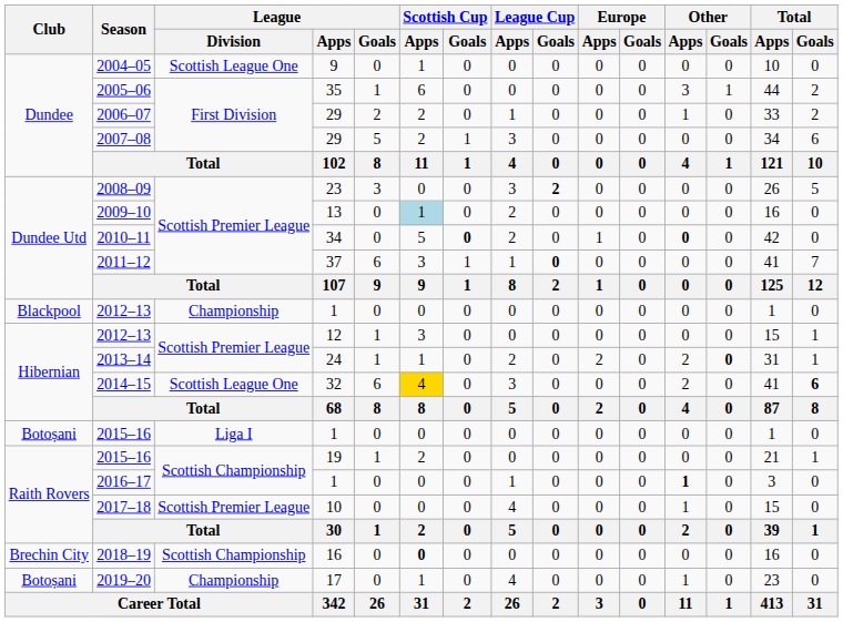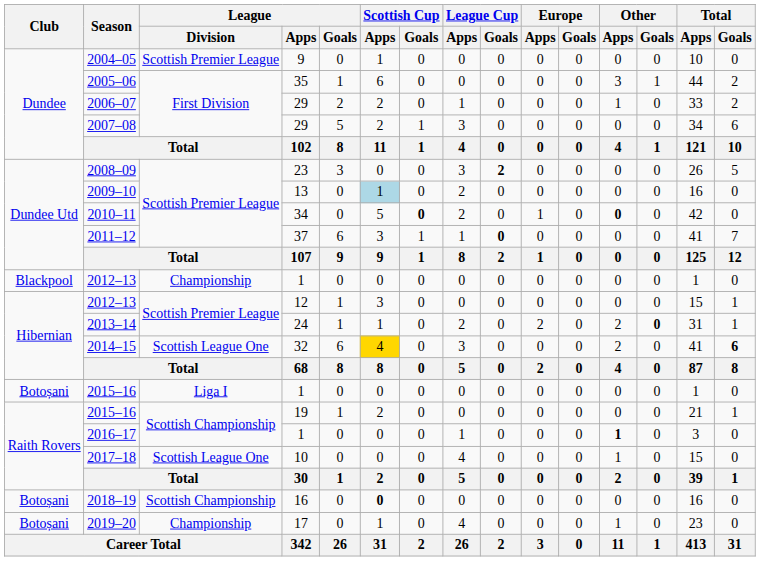 <table class="wikitable" style="text-align:center">
 <tr>
 <th rowspan="2">Club</th>
 <th rowspan="2">Season</th>
 <th colspan="3">League</th>
 <th colspan="2"><a href='#'>Scottish Cup</a></th>
 <th colspan="2"><a href='#'>League Cup</a></th>
 <th colspan="2">Europe</th>
 <th colspan="2">Other</th>
 <th colspan="2">Total</th>
 </tr>
 <tr>
 <th>Division</th>
 <th>Apps</th>
 <th>Goals</th>
 <th>Apps</th>
 <th>Goals</th>
 <th>Apps</th>
 <th>Goals</th>
 <th>Apps</th>
 <th>Goals</th>
 <th>Apps</th>
 <th>Goals</th>
 <th>Apps</th>
 <th>Goals</th>
 </tr>
 <tr>
 <td rowspan="5"><a href='#'>Dundee</a></td>
 <td><a href='#'>2004–05</a></td>
-<td><a href='#'>Scottish League One</a></td>
+<td><a href='#'>Scottish Premier League</a></td>
 <td>9</td>
 <td>0</td>
 <td>1</td>
 <td>0</td>
 <td>0</td>
 <td>0</td>
 <td>0</td>
 <td>0</td>
 <td>0</td>
 <td>0</td>
 <td>10</td>
 <td>0</td>
 </tr>
 <tr>
 <td><a href='#'>2005–06</a></td>
 <td rowspan="3"><a href='#'>First Division</a></td>
 <td>35</td>
 <td>1</td>
 <td>6</td>
 <td>0</td>
 <td>0</td>
 <td>0</td>
 <td>0</td>
 <td>0</td>
 <td>3</td>
 <td>1</td>
 <td>44</td>
 <td>2</td>
 </tr>
 <tr>
 <td><a href='#'>2006–07</a></td>
 <td>29</td>
 <td>2</td>
 <td>2</td>
 <td>0</td>
 <td>1</td>
 <td>0</td>
 <td>0</td>
 <td>0</td>
 <td>1</td>
 <td>0</td>
 <td>33</td>
 <td>2</td>
 </tr>
 <tr>
 <td><a href='#'>2007–08</a></td>
 <td>29</td>
 <td>5</td>
 <td>2</td>
 <td>1</td>
 <td>3</td>
 <td>0</td>
 <td>0</td>
 <td>0</td>
 <td>0</td>
 <td>0</td>
 <td>34</td>
 <td>6</td>
 </tr>
 <tr>
 <th colspan="2">Total</th>
 <th>102</th>
 <th>8</th>
 <th>11</th>
 <th>1</th>
 <th>4</th>
 <th>0</th>
 <th>0</th>
 <th>0</th>
 <th>4</th>
 <th>1</th>
 <th>121</th>
 <th>10</th>
 </tr>
 <tr>
 <td rowspan="5"><a href='#'>Dundee Utd</a></td>
 <td><a href='#'>2008–09</a></td>
 <td rowspan="4"><a href='#'>Scottish Premier League</a></td>
 <td>23</td>
 <td>3</td>
 <td>0</td>
 <td>0</td>
 <td>3</td>
 <td><strong>2</strong></td>
 <td>0</td>
 <td>0</td>
 <td>0</td>
 <td>0</td>
 <td>26</td>
 <td>5</td>
 </tr>
 <tr>
 <td><a href='#'>2009–10</a></td>
 <td>13</td>
 <td>0</td>
 <td style="background: lightblue;">1</td>
 <td>0</td>
 <td>2</td>
 <td>0</td>
 <td>0</td>
 <td>0</td>
 <td>0</td>
 <td>0</td>
 <td>16</td>
 <td>0</td>
 </tr>
 <tr>
 <td><a href='#'>2010–11</a></td>
 <td>34</td>
 <td>0</td>
 <td>5</td>
 <td><strong>0</strong></td>
 <td>2</td>
 <td>0</td>
 <td>1</td>
 <td>0</td>
 <td><strong>0</strong></td>
 <td>0</td>
 <td>42</td>
 <td>0</td>
 </tr>
 <tr>
 <td><a href='#'>2011–12</a></td>
 <td>37</td>
 <td>6</td>
 <td>3</td>
 <td>1</td>
 <td>1</td>
 <td><strong>0</strong></td>
 <td>0</td>
 <td>0</td>
 <td>0</td>
 <td>0</td>
 <td>41</td>
 <td>7</td>
 </tr>
 <tr>
 <th colspan="2">Total</th>
 <th>107</th>
 <th>9</th>
 <th>9</th>
 <th>1</th>
 <th>8</th>
 <th>2</th>
 <th>1</th>
 <th>0</th>
 <th>0</th>
 <th>0</th>
 <th>125</th>
 <th>12</th>
 </tr>
 <tr>
 <td><a href='#'>Blackpool</a></td>
 <td><a href='#'>2012–13</a></td>
 <td><a href='#'>Championship</a></td>
 <td>1</td>
 <td>0</td>
 <td>0</td>
 <td>0</td>
 <td>0</td>
 <td>0</td>
 <td>0</td>
 <td>0</td>
 <td>0</td>
 <td>0</td>
 <td>1</td>
 <td>0</td>
 </tr>
 <tr>
 <td rowspan=4><a href='#'>Hibernian</a></td>
 <td><a href='#'>2012–13</a></td>
 <td rowspan="2"><a href='#'>Scottish Premier League</a></td>
 <td>12</td>
 <td>1</td>
 <td>3</td>
 <td>0</td>
 <td>0</td>
 <td>0</td>
 <td>0</td>
 <td>0</td>
 <td>0</td>
 <td>0</td>
 <td>15</td>
 <td>1</td>
 </tr>
 <tr>
 <td><a href='#'>2013–14</a></td>
 <td>24</td>
 <td>1</td>
 <td>1</td>
 <td>0</td>
 <td>2</td>
 <td>0</td>
 <td>2</td>
 <td>0</td>
 <td>2</td>
 <td><strong>0</strong></td>
 <td>31</td>
 <td>1</td>
 </tr>
 <tr>
 <td><a href='#'>2014–15</a></td>
 <td><a href='#'>Scottish League One</a></td>
 <td>32</td>
 <td>6</td>
 <td style="background: gold;">4</td>
 <td>0</td>
 <td>3</td>
 <td>0</td>
 <td>0</td>
 <td>0</td>
 <td>2</td>
 <td>0</td>
 <td>41</td>
 <td><strong>6</strong></td>
 </tr>
 <tr>
 <th colspan="2">Total</th>
 <th>68</th>
 <th>8</th>
 <th>8</th>
 <th>0</th>
 <th>5</th>
 <th>0</th>
 <th>2</th>
 <th>0</th>
 <th>4</th>
 <th>0</th>
 <th>87</th>
 <th>8</th>
 </tr>
 <tr>
 <td><a href='#'>Botoșani</a></td>
 <td><a href='#'>2015–16</a></td>
 <td><a href='#'>Liga I</a></td>
 <td>1</td>
 <td>0</td>
 <td>0</td>
 <td>0</td>
 <td>0</td>
 <td>0</td>
 <td>0</td>
 <td>0</td>
 <td>0</td>
 <td>0</td>
 <td>1</td>
 <td>0</td>
 </tr>
 <tr>
 <td rowspan="4"><a href='#'>Raith Rovers</a></td>
 <td><a href='#'>2015–16</a></td>
 <td rowspan="2"><a href='#'>Scottish Championship</a></td>
 <td>19</td>
 <td>1</td>
 <td>2</td>
 <td>0</td>
 <td>0</td>
 <td>0</td>
 <td>0</td>
 <td>0</td>
 <td>0</td>
 <td>0</td>
 <td>21</td>
 <td>1</td>
 </tr>
 <tr>
 <td><a href='#'>2016–17</a></td>
 <td>1</td>
 <td>0</td>
 <td>0</td>
 <td>0</td>
 <td>1</td>
 <td>0</td>
 <td>0</td>
 <td>0</td>
 <td><strong>1</strong></td>
 <td>0</td>
 <td>3</td>
 <td>0</td>
 </tr>
 <tr>
 <td><a href='#'>2017–18</a></td>
-<td><a href='#'>Scottish Premier League</a></td>
+<td><a href='#'>Scottish League One</a></td>
 <td>10</td>
 <td>0</td>
 <td>0</td>
 <td>0</td>
 <td>4</td>
 <td>0</td>
 <td>0</td>
 <td>0</td>
 <td>1</td>
 <td>0</td>
 <td>15</td>
 <td>0</td>
 </tr>
 <tr>
 <th colspan="2">Total</th>
 <th>30</th>
 <th>1</th>
 <th>2</th>
 <th>0</th>
 <th>5</th>
 <th>0</th>
 <th>0</th>
 <th>0</th>
 <th>2</th>
 <th>0</th>
 <th>39</th>
 <th>1</th>
 </tr>
 <tr>
-<td><a href='#'>Brechin City</a></td>
+<td><a href='#'>Botoșani</a></td>
 <td><a href='#'>2018–19</a></td>
 <td><a href='#'>Scottish Championship</a></td>
 <td>16</td>
 <td>0</td>
 <td><strong>0</strong></td>
 <td>0</td>
 <td>0</td>
 <td>0</td>
 <td>0</td>
 <td>0</td>
 <td>0</td>
 <td>0</td>
 <td>16</td>
 <td>0</td>
 </tr>
 <tr>
 <td><a href='#'>Botoșani</a></td>
 <td><a href='#'>2019–20</a></td>
 <td><a href='#'>Championship</a></td>
 <td>17</td>
 <td>0</td>
 <td>1</td>
 <td>0</td>
 <td>4</td>
 <td>0</td>
 <td>0</td>
 <td>0</td>
 <td>1</td>
 <td>0</td>
 <td>23</td>
 <td>0</td>
 </tr>
 <tr>
 <th colspan="3">Career Total</th>
 <th>342</th>
 <th>26</th>
 <th>31</th>
 <th>2</th>
 <th>26</th>
 <th>2</th>
 <th>3</th>
 <th>0</th>
 <th>11</th>
 <th>1</th>
 <th>413</th>
 <th>31</th>
 </tr>
 </table>
